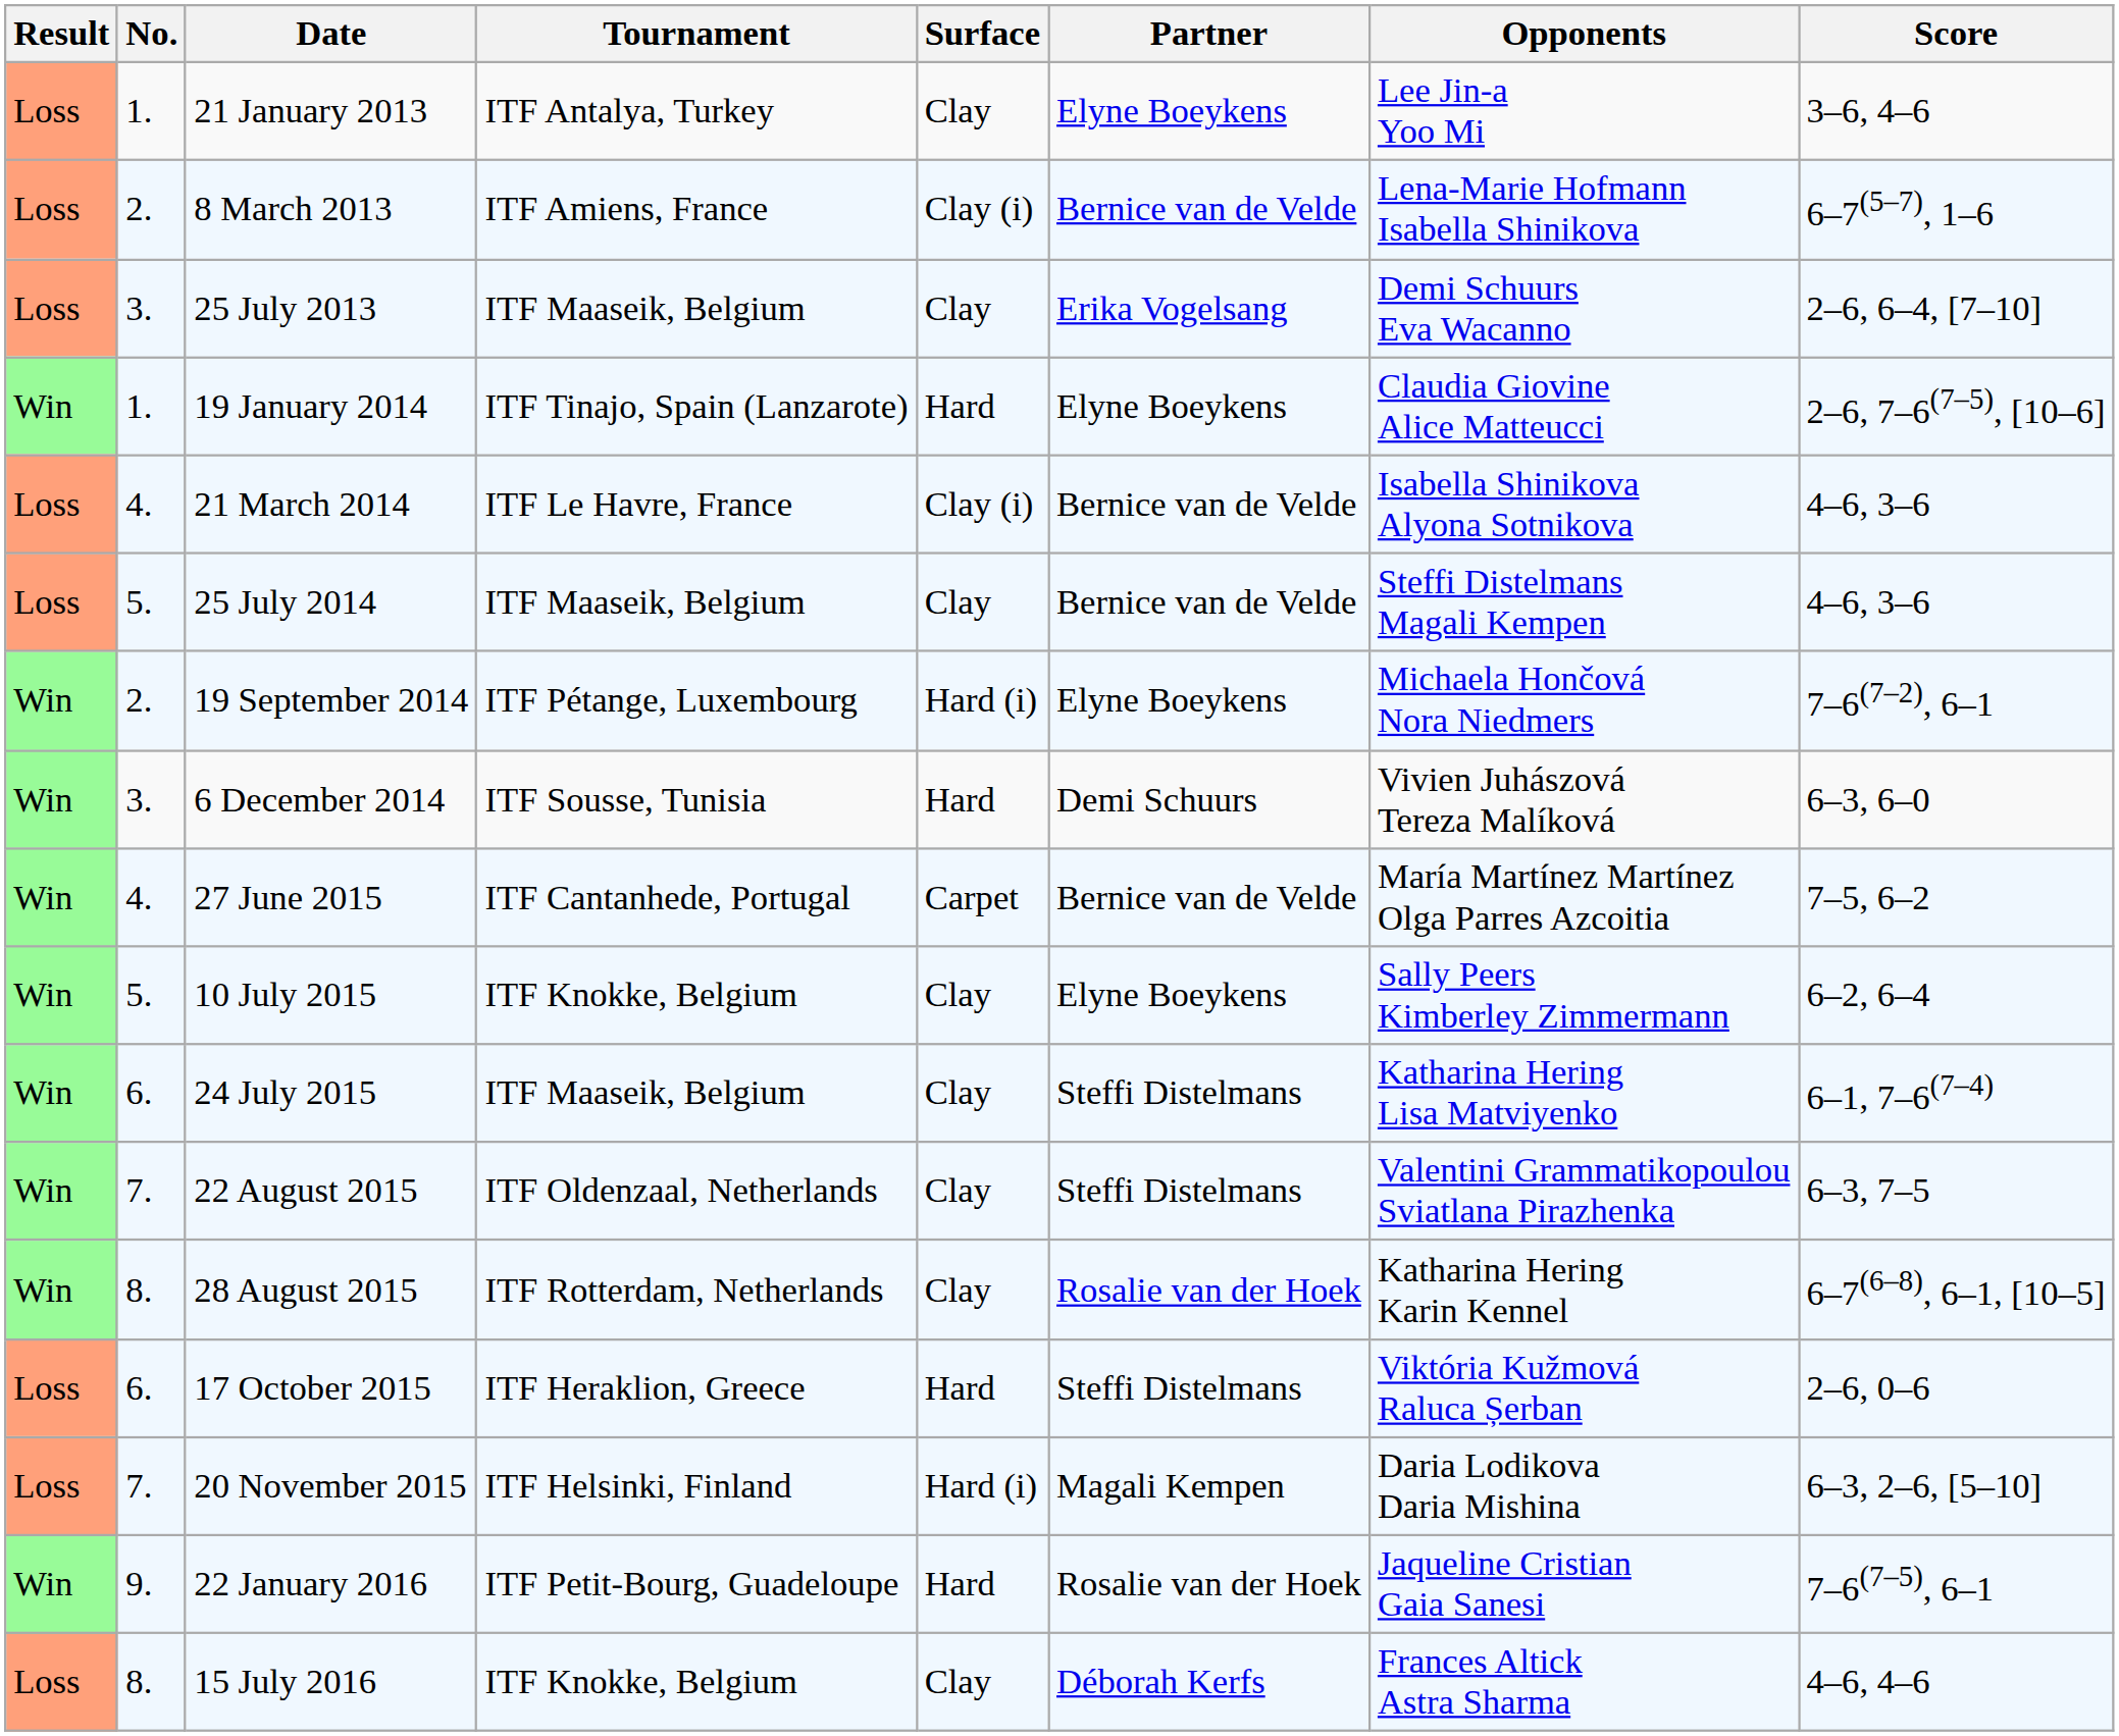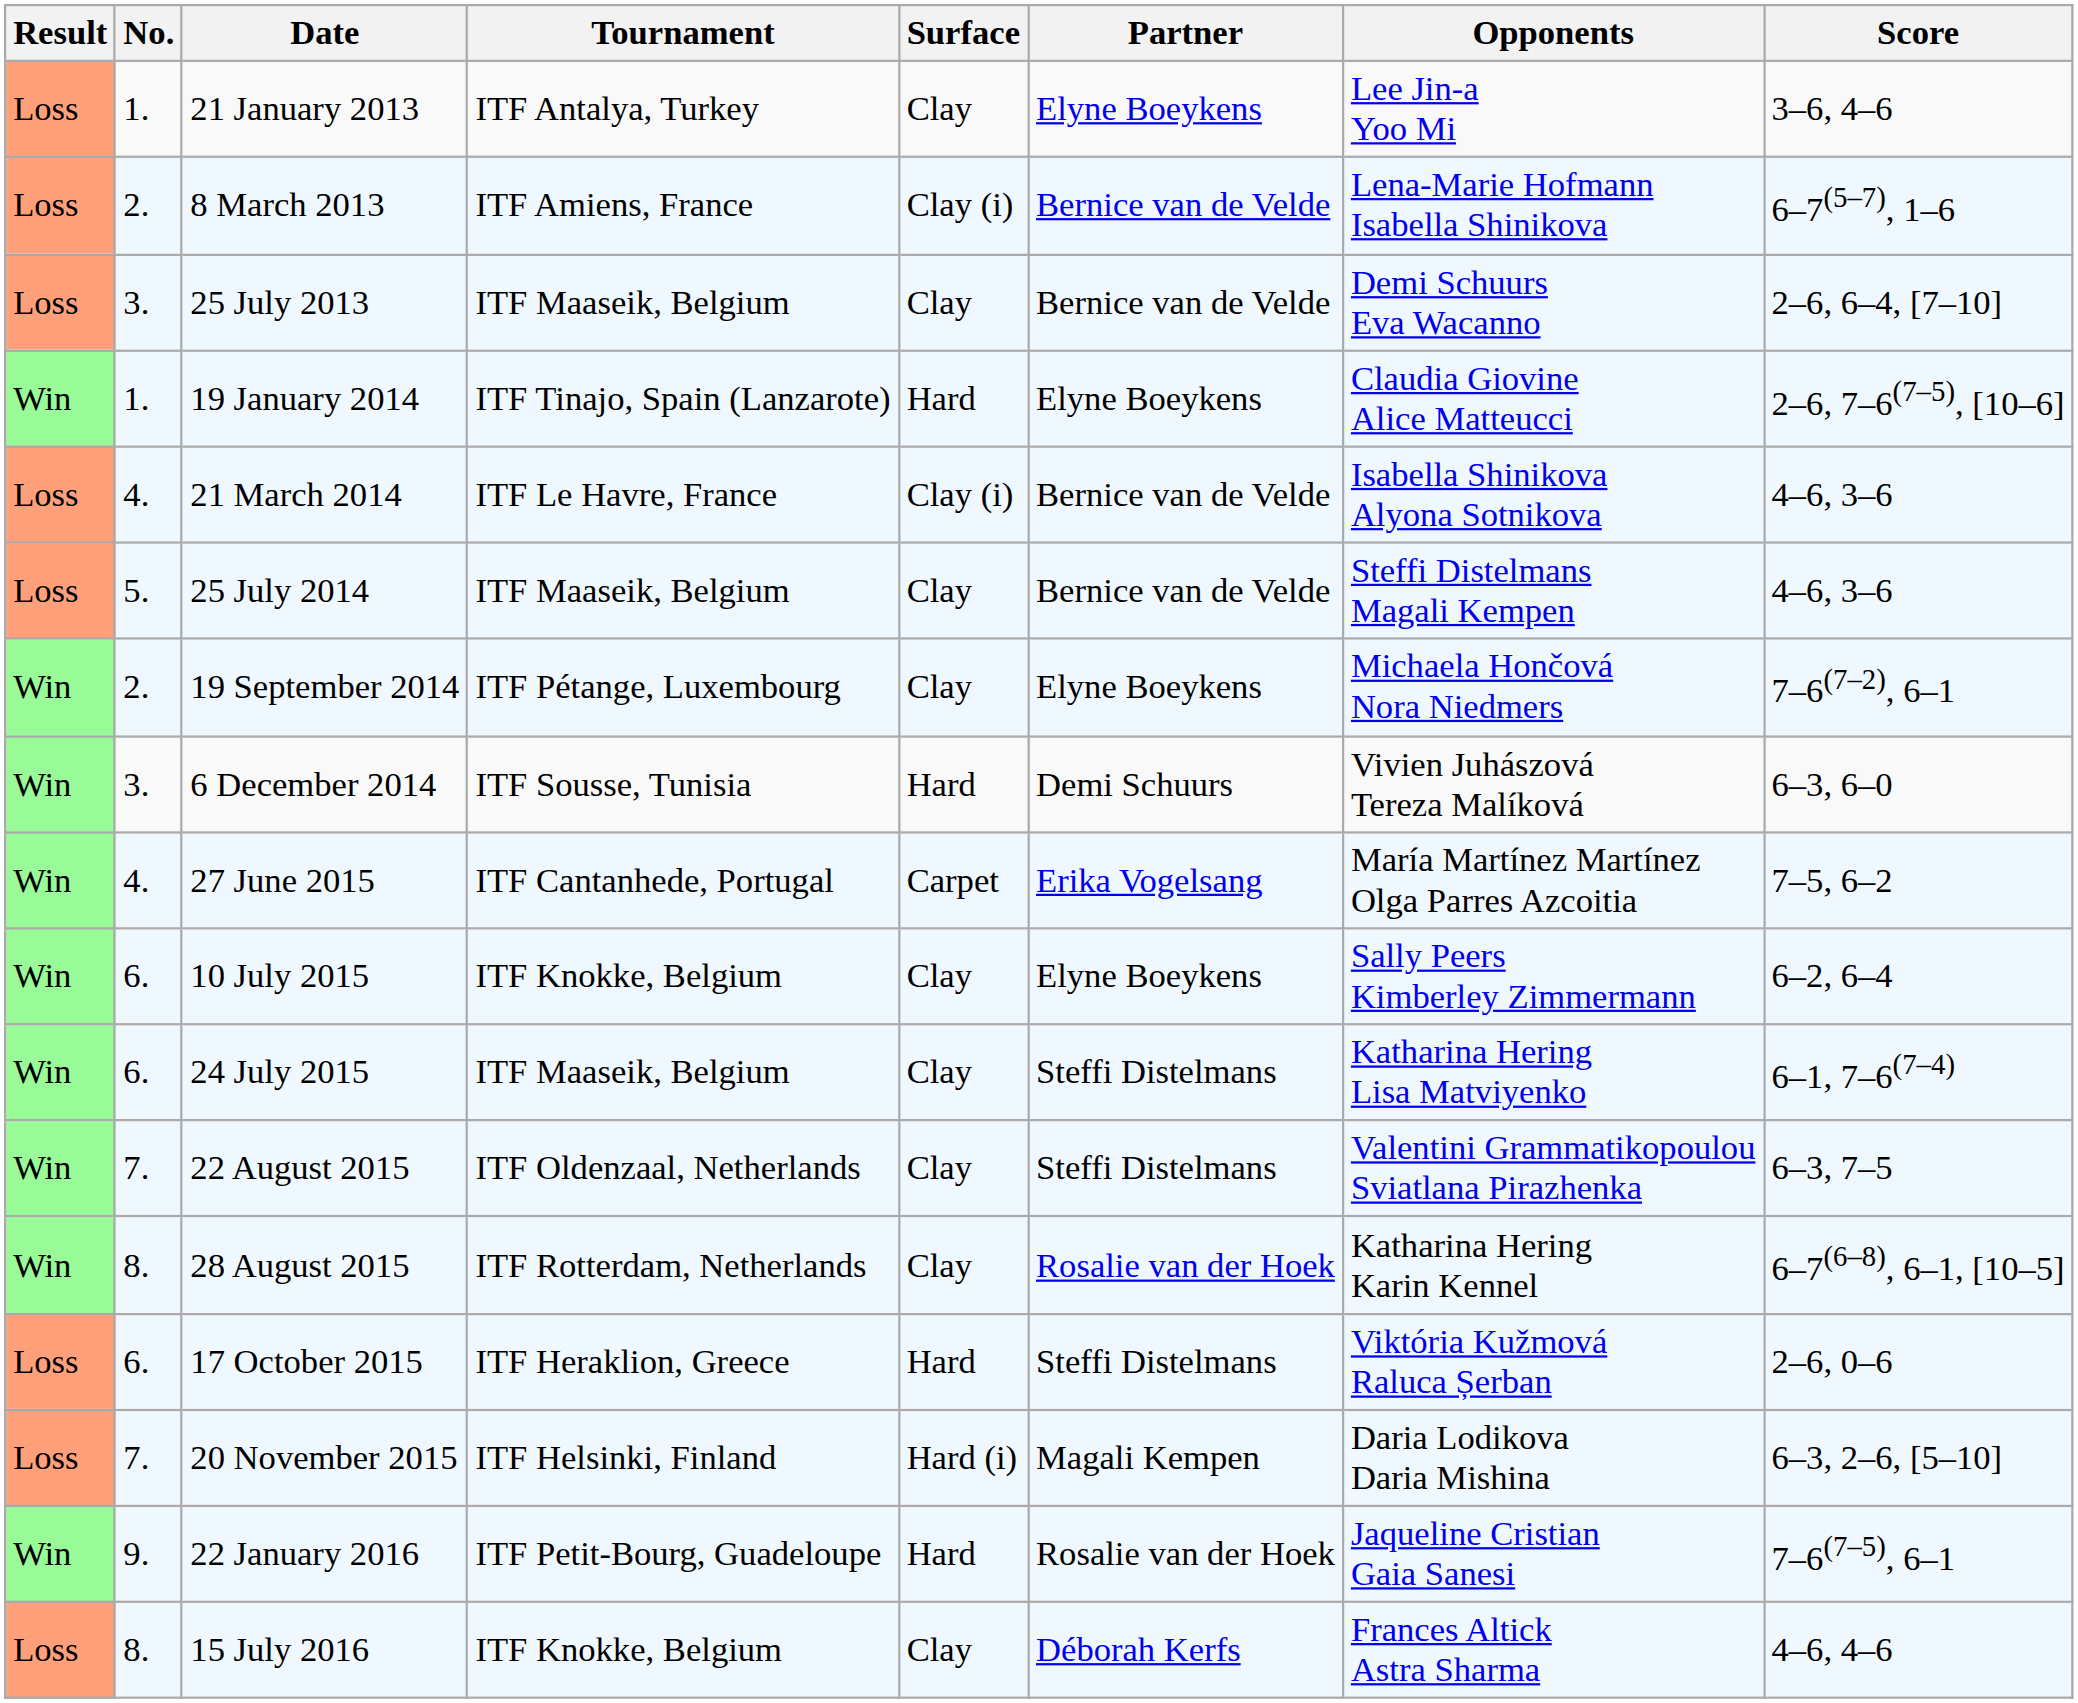 <table class="sortable wikitable" style=font-size:97%>
 <tr>
 <th>Result</th>
 <th>No.</th>
 <th>Date</th>
 <th>Tournament</th>
 <th>Surface</th>
 <th>Partner</th>
 <th>Opponents</th>
 <th class="unsortable">Score</th>
 </tr>
 <tr>
 <td style="background:#ffa07a;">Loss</td>
 <td>1.</td>
 <td>21 January 2013</td>
 <td>ITF Antalya, Turkey</td>
 <td>Clay</td>
 <td> <a href='#'>Elyne Boeykens</a></td>
 <td> <a href='#'>Lee Jin-a</a> <br>  <a href='#'>Yoo Mi</a></td>
 <td>3–6, 4–6</td>
 </tr>
 <tr style="background:#f0f8ff;">
 <td style="background:#ffa07a;">Loss</td>
 <td>2.</td>
 <td>8 March 2013</td>
 <td>ITF Amiens, France</td>
 <td>Clay (i)</td>
 <td> <a href='#'>Bernice van de Velde</a></td>
 <td> <a href='#'>Lena-Marie Hofmann</a> <br>  <a href='#'>Isabella Shinikova</a></td>
 <td>6–7<sup>(5–7)</sup>, 1–6</td>
 </tr>
 <tr style="background:#f0f8ff;">
 <td style="background:#ffa07a;">Loss</td>
 <td>3.</td>
 <td>25 July 2013</td>
 <td>ITF Maaseik, Belgium</td>
 <td>Clay</td>
-<td> <a href='#'>Erika Vogelsang</a></td>
+<td> Bernice van de Velde</td>
 <td> <a href='#'>Demi Schuurs</a> <br>  <a href='#'>Eva Wacanno</a></td>
 <td>2–6, 6–4, [7–10]</td>
 </tr>
 <tr style="background:#f0f8ff;">
 <td style="background:#98fb98;">Win</td>
 <td>1.</td>
 <td>19 January 2014</td>
 <td>ITF Tinajo, Spain (Lanzarote)</td>
 <td>Hard</td>
 <td> Elyne Boeykens</td>
 <td> <a href='#'>Claudia Giovine</a> <br>  <a href='#'>Alice Matteucci</a></td>
 <td>2–6, 7–6<sup>(7–5)</sup>, [10–6]</td>
 </tr>
 <tr style="background:#f0f8ff;">
 <td style="background:#ffa07a;">Loss</td>
 <td>4.</td>
 <td>21 March 2014</td>
 <td>ITF Le Havre, France</td>
 <td>Clay (i)</td>
 <td> Bernice van de Velde</td>
 <td> <a href='#'>Isabella Shinikova</a> <br>  <a href='#'>Alyona Sotnikova</a></td>
 <td>4–6, 3–6</td>
 </tr>
 <tr style="background:#f0f8ff;">
 <td style="background:#ffa07a;">Loss</td>
 <td>5.</td>
 <td>25 July 2014</td>
 <td>ITF Maaseik, Belgium</td>
 <td>Clay</td>
 <td> Bernice van de Velde</td>
 <td> <a href='#'>Steffi Distelmans</a> <br>  <a href='#'>Magali Kempen</a></td>
 <td>4–6, 3–6</td>
 </tr>
 <tr style="background:#f0f8ff;">
 <td style="background:#98fb98;">Win</td>
 <td>2.</td>
 <td>19 September 2014</td>
 <td>ITF Pétange, Luxembourg</td>
-<td>Hard (i)</td>
+<td>Clay</td>
 <td> Elyne Boeykens</td>
 <td> <a href='#'>Michaela Hončová</a> <br>  <a href='#'>Nora Niedmers</a></td>
 <td>7–6<sup>(7–2)</sup>, 6–1</td>
 </tr>
 <tr>
 <td style="background:#98fb98;">Win</td>
 <td>3.</td>
 <td>6 December 2014</td>
 <td>ITF Sousse, Tunisia</td>
 <td>Hard</td>
 <td> Demi Schuurs</td>
 <td> Vivien Juhászová <br>  Tereza Malíková</td>
 <td>6–3, 6–0</td>
 </tr>
 <tr style="background:#f0f8ff;">
 <td style="background:#98fb98;">Win</td>
 <td>4.</td>
 <td>27 June 2015</td>
 <td>ITF Cantanhede, Portugal</td>
 <td>Carpet</td>
-<td> Bernice van de Velde</td>
+<td> <a href='#'>Erika Vogelsang</a></td>
 <td> María Martínez Martínez <br>  Olga Parres Azcoitia</td>
 <td>7–5, 6–2</td>
 </tr>
 <tr style="background:#f0f8ff;">
 <td style="background:#98fb98;">Win</td>
-<td>5.</td>
+<td>6.</td>
 <td>10 July 2015</td>
 <td>ITF Knokke, Belgium</td>
 <td>Clay</td>
 <td> Elyne Boeykens</td>
 <td> <a href='#'>Sally Peers</a> <br>  <a href='#'>Kimberley Zimmermann</a></td>
 <td>6–2, 6–4</td>
 </tr>
 <tr style="background:#f0f8ff;">
 <td style="background:#98fb98;">Win</td>
 <td>6.</td>
 <td>24 July 2015</td>
 <td>ITF Maaseik, Belgium</td>
 <td>Clay</td>
 <td> Steffi Distelmans</td>
 <td> <a href='#'>Katharina Hering</a> <br>  <a href='#'>Lisa Matviyenko</a></td>
 <td>6–1, 7–6<sup>(7–4)</sup></td>
 </tr>
 <tr style="background:#f0f8ff;">
 <td style="background:#98fb98;">Win</td>
 <td>7.</td>
 <td>22 August 2015</td>
 <td>ITF Oldenzaal, Netherlands</td>
 <td>Clay</td>
 <td> Steffi Distelmans</td>
 <td> <a href='#'>Valentini Grammatikopoulou</a> <br>  <a href='#'>Sviatlana Pirazhenka</a></td>
 <td>6–3, 7–5</td>
 </tr>
 <tr style="background:#f0f8ff;">
 <td style="background:#98fb98;">Win</td>
 <td>8.</td>
 <td>28 August 2015</td>
 <td>ITF Rotterdam, Netherlands</td>
 <td>Clay</td>
 <td> <a href='#'>Rosalie van der Hoek</a></td>
 <td> Katharina Hering <br>  Karin Kennel</td>
 <td>6–7<sup>(6–8)</sup>, 6–1, [10–5]</td>
 </tr>
 <tr style="background:#f0f8ff;">
 <td style="background:#ffa07a;">Loss</td>
 <td>6.</td>
 <td>17 October 2015</td>
 <td>ITF Heraklion, Greece</td>
 <td>Hard</td>
 <td> Steffi Distelmans</td>
 <td> <a href='#'>Viktória Kužmová</a> <br>  <a href='#'>Raluca Șerban</a></td>
 <td>2–6, 0–6</td>
 </tr>
 <tr style="background:#f0f8ff;">
 <td style="background:#ffa07a;">Loss</td>
 <td>7.</td>
 <td>20 November 2015</td>
 <td>ITF Helsinki, Finland</td>
 <td>Hard (i)</td>
 <td> Magali Kempen</td>
 <td> Daria Lodikova <br>  Daria Mishina</td>
 <td>6–3, 2–6, [5–10]</td>
 </tr>
 <tr style="background:#f0f8ff;">
 <td style="background:#98fb98;">Win</td>
 <td>9.</td>
 <td>22 January 2016</td>
 <td>ITF Petit-Bourg, Guadeloupe</td>
 <td>Hard</td>
 <td> Rosalie van der Hoek</td>
 <td> <a href='#'>Jaqueline Cristian</a> <br>  <a href='#'>Gaia Sanesi</a></td>
 <td>7–6<sup>(7–5)</sup>, 6–1</td>
 </tr>
 <tr style="background:#f0f8ff;">
 <td style="background:#ffa07a;">Loss</td>
 <td>8.</td>
 <td>15 July 2016</td>
 <td>ITF Knokke, Belgium</td>
 <td>Clay</td>
 <td> <a href='#'>Déborah Kerfs</a></td>
 <td> <a href='#'>Frances Altick</a> <br>  <a href='#'>Astra Sharma</a></td>
 <td>4–6, 4–6</td>
 </tr>
 </table>
